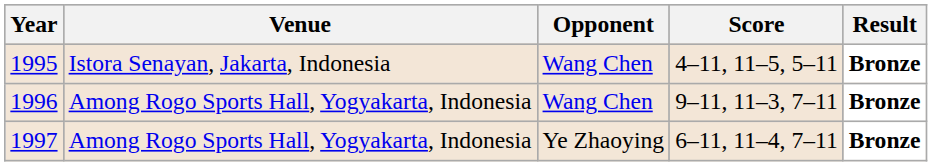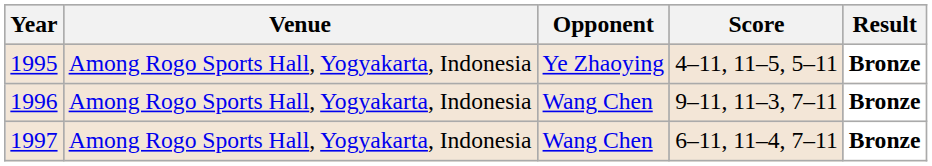 <table class="sortable wikitable" style="font-size: 90%;">
 <tr>
 <th>Year</th>
 <th>Venue</th>
 <th>Opponent</th>
 <th>Score</th>
 <th>Result</th>
 </tr>
 <tr style="background:#F3E6D7">
 <td align="center"><a href='#'>1995</a></td>
-<td align="left"><a href='#'>Istora Senayan</a>, <a href='#'>Jakarta</a>, Indonesia</td>
-<td align="left"> <a href='#'>Wang Chen</a></td>
+<td align="left"><a href='#'>Among Rogo Sports Hall</a>, <a href='#'>Yogyakarta</a>, Indonesia</td>
+<td align="left"> <a href='#'>Ye Zhaoying</a></td>
 <td align="left">4–11, 11–5, 5–11</td>
 <td style="text-align:left; background:white"> <strong>Bronze</strong></td>
 </tr>
 <tr style="background:#F3E6D7">
 <td align="center"><a href='#'>1996</a></td>
 <td align="left"><a href='#'>Among Rogo Sports Hall</a>, <a href='#'>Yogyakarta</a>, Indonesia</td>
 <td align="left"> <a href='#'>Wang Chen</a></td>
 <td align="left">9–11, 11–3, 7–11</td>
 <td style="text-align:left; background:white"> <strong>Bronze</strong></td>
 </tr>
 <tr style="background:#F3E6D7">
 <td align="center"><a href='#'>1997</a></td>
 <td align="left"><a href='#'>Among Rogo Sports Hall</a>, <a href='#'>Yogyakarta</a>, Indonesia</td>
-<td align="left"> Ye Zhaoying</td>
+<td align="left"> <a href='#'>Wang Chen</a></td>
 <td align="left">6–11, 11–4, 7–11</td>
 <td style="text-align:left; background:white"> <strong>Bronze</strong></td>
 </tr>
 </table>
